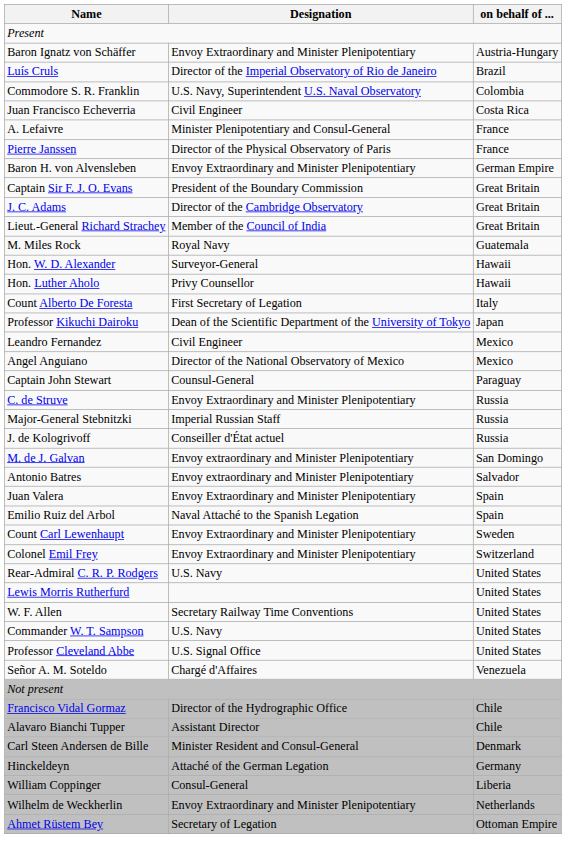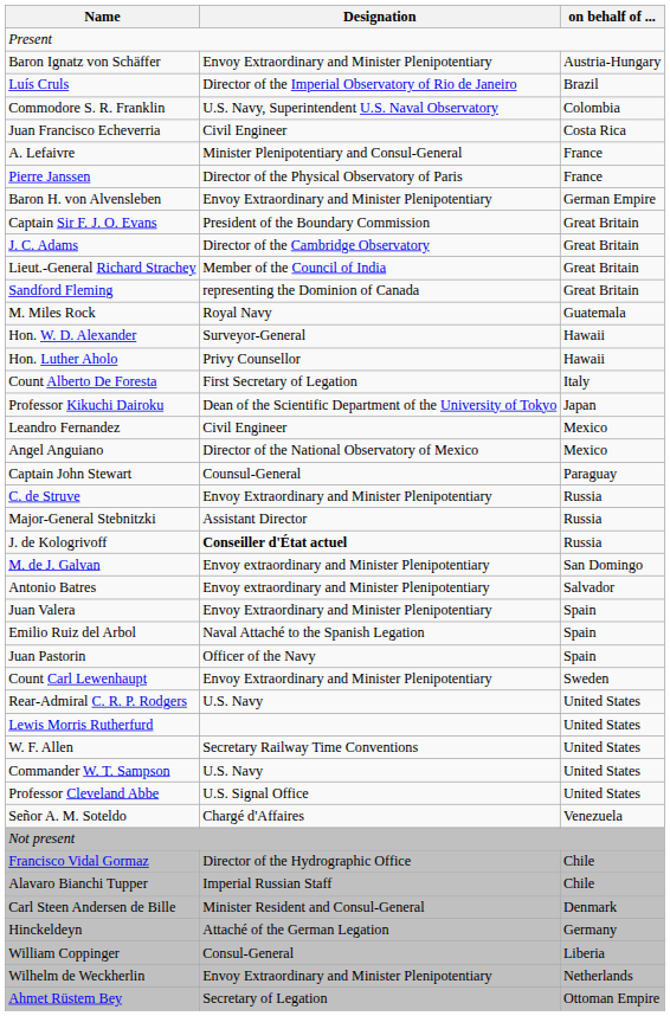 <table class="wikitable sortable">
 <tr>
 <th>Name</th>
 <th>Designation</th>
 <th>on behalf of ...</th>
 </tr>
 <tr>
 <td colspan="3"><em>Present</em></td>
 </tr>
 <tr>
 <td>Baron Ignatz von Schäffer</td>
 <td>Envoy Extraordinary and Minister Plenipotentiary</td>
 <td>Austria-Hungary</td>
 </tr>
 <tr>
 <td><a href='#'>Luís Cruls</a></td>
 <td>Director of the <a href='#'>Imperial Observatory of Rio de Janeiro</a></td>
 <td>Brazil</td>
 </tr>
 <tr>
 <td>Commodore S. R. Franklin</td>
 <td>U.S. Navy, Superintendent <a href='#'>U.S. Naval Observatory</a></td>
 <td>Colombia</td>
 </tr>
 <tr>
 <td>Juan Francisco Echeverria</td>
 <td>Civil Engineer</td>
 <td>Costa Rica</td>
 </tr>
 <tr>
 <td>A. Lefaivre</td>
 <td>Minister Plenipotentiary and Consul-General</td>
 <td>France</td>
 </tr>
 <tr>
 <td><a href='#'>Pierre Janssen</a></td>
 <td>Director of the Physical Observatory of Paris</td>
 <td>France</td>
 </tr>
 <tr>
 <td>Baron H. von Alvensleben</td>
 <td>Envoy Extraordinary and Minister Plenipotentiary</td>
 <td>German Empire</td>
 </tr>
 <tr>
 <td>Captain <a href='#'>Sir F. J. O. Evans</a></td>
 <td>President of the Boundary Commission</td>
 <td>Great Britain</td>
 </tr>
 <tr>
 <td><a href='#'>J. C. Adams</a></td>
 <td>Director of the <a href='#'>Cambridge Observatory</a></td>
 <td>Great Britain</td>
 </tr>
 <tr>
 <td>Lieut.-General <a href='#'>Richard Strachey</a></td>
 <td>Member of the <a href='#'>Council of India</a></td>
 <td>Great Britain</td>
 </tr>
 <tr>
+<td><a href='#'>Sandford Fleming</a></td>
+<td>representing the Dominion of Canada</td>
+<td>Great Britain</td>
+</tr>
+<tr>
 <td>M. Miles Rock</td>
 <td>Royal Navy</td>
 <td>Guatemala</td>
 </tr>
 <tr>
 <td>Hon. <a href='#'>W. D. Alexander</a></td>
 <td>Surveyor-General</td>
 <td>Hawaii</td>
 </tr>
 <tr>
 <td>Hon. <a href='#'>Luther Aholo</a></td>
 <td>Privy Counsellor</td>
 <td>Hawaii</td>
 </tr>
 <tr>
 <td>Count <a href='#'>Alberto De Foresta</a></td>
 <td>First Secretary of Legation</td>
 <td>Italy</td>
 </tr>
 <tr>
 <td>Professor <a href='#'>Kikuchi Dairoku</a></td>
 <td>Dean of the Scientific Department of the <a href='#'>University of Tokyo</a></td>
 <td>Japan</td>
 </tr>
 <tr>
 <td>Leandro Fernandez</td>
 <td>Civil Engineer</td>
 <td>Mexico</td>
 </tr>
 <tr>
 <td>Angel Anguiano</td>
 <td>Director of the National Observatory of Mexico</td>
 <td>Mexico</td>
 </tr>
 <tr>
 <td>Captain John Stewart</td>
 <td>Counsul-General</td>
 <td>Paraguay</td>
 </tr>
 <tr>
 <td><a href='#'>C. de Struve</a></td>
 <td>Envoy Extraordinary and Minister Plenipotentiary</td>
 <td>Russia</td>
 </tr>
 <tr>
 <td>Major-General Stebnitzki</td>
-<td>Imperial Russian Staff</td>
+<td>Assistant Director</td>
 <td>Russia</td>
 </tr>
 <tr>
 <td>J. de Kologrivoff</td>
-<td>Conseiller d'État actuel</td>
+<td><strong>Conseiller d'État actuel</strong></td>
 <td>Russia</td>
 </tr>
 <tr>
 <td><a href='#'>M. de J. Galvan</a></td>
 <td>Envoy extraordinary and Minister Plenipotentiary</td>
 <td>San Domingo</td>
 </tr>
 <tr>
 <td>Antonio Batres</td>
 <td>Envoy extraordinary and Minister Plenipotentiary</td>
 <td>Salvador</td>
 </tr>
 <tr>
 <td>Juan Valera</td>
 <td>Envoy Extraordinary and Minister Plenipotentiary</td>
 <td>Spain</td>
 </tr>
 <tr>
 <td>Emilio Ruiz del Arbol</td>
 <td>Naval Attaché to the Spanish Legation</td>
 <td>Spain</td>
 </tr>
 <tr>
+<td>Juan Pastorin</td>
+<td>Officer of the Navy</td>
+<td>Spain</td>
+</tr>
+<tr>
 <td>Count <a href='#'>Carl Lewenhaupt</a></td>
 <td>Envoy Extraordinary and Minister Plenipotentiary</td>
 <td>Sweden</td>
-</tr>
-<tr>
-<td>Colonel <a href='#'>Emil Frey</a></td>
-<td>Envoy Extraordinary and Minister Plenipotentiary</td>
-<td>Switzerland</td>
 </tr>
 <tr>
 <td>Rear-Admiral <a href='#'>C. R. P. Rodgers</a></td>
 <td>U.S. Navy</td>
 <td>United States</td>
 </tr>
 <tr>
 <td><a href='#'>Lewis Morris Rutherfurd</a></td>
 <td></td>
 <td>United States</td>
 </tr>
 <tr>
 <td>W. F. Allen</td>
 <td>Secretary Railway Time Conventions</td>
 <td>United States</td>
 </tr>
 <tr>
 <td>Commander <a href='#'>W. T. Sampson</a></td>
 <td>U.S. Navy</td>
 <td>United States</td>
 </tr>
 <tr>
 <td>Professor <a href='#'>Cleveland Abbe</a></td>
 <td>U.S. Signal Office</td>
 <td>United States</td>
 </tr>
 <tr>
 <td>Señor A. M. Soteldo</td>
 <td>Chargé d'Affaires</td>
 <td>Venezuela</td>
 </tr>
 <tr style="background:silver;">
 <td colspan="3"><em>Not present</em></td>
 </tr>
 <tr style="background:silver;">
 <td><a href='#'>Francisco Vidal Gormaz</a></td>
 <td>Director of the Hydrographic Office</td>
 <td>Chile</td>
 </tr>
 <tr style="background:silver;">
 <td>Alavaro Bianchi Tupper</td>
-<td>Assistant Director</td>
+<td>Imperial Russian Staff</td>
 <td>Chile</td>
 </tr>
 <tr style="background:silver;">
 <td>Carl Steen Andersen de Bille</td>
 <td>Minister Resident and Consul-General</td>
 <td>Denmark</td>
 </tr>
 <tr style="background:silver;">
 <td>Hinckeldeyn</td>
 <td>Attaché of the German Legation</td>
 <td>Germany</td>
 </tr>
 <tr style="background:silver;">
 <td>William Coppinger</td>
 <td>Consul-General</td>
 <td>Liberia</td>
 </tr>
 <tr style="background:silver;">
 <td>Wilhelm de Weckherlin</td>
 <td>Envoy Extraordinary and Minister Plenipotentiary</td>
 <td>Netherlands</td>
 </tr>
 <tr style="background:silver;">
 <td><a href='#'>Ahmet Rüstem Bey</a></td>
 <td>Secretary of Legation</td>
 <td>Ottoman Empire</td>
 </tr>
 </table>
